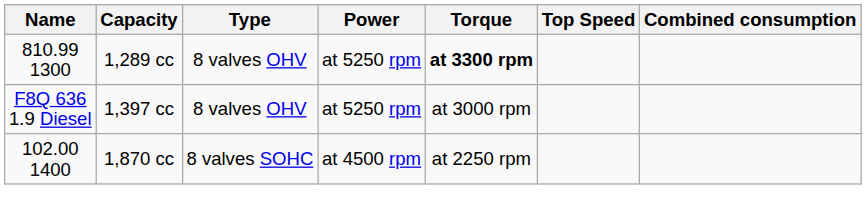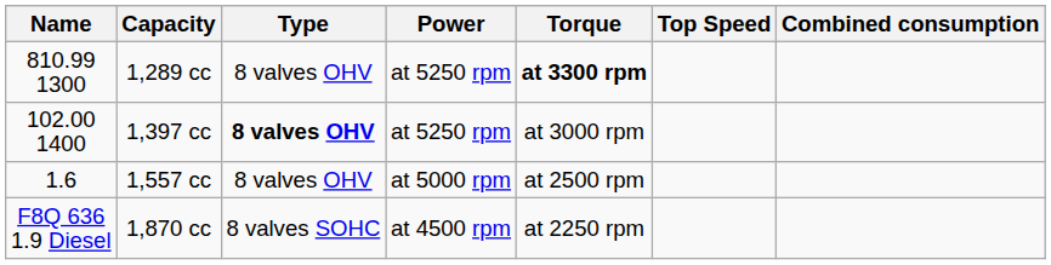 <table class="wikitable" style="text-align:center; font-size:90%;">
 <tr style="text-align:center; background:#dcdcdc; vertical-align:middle;">
 <th>Name</th>
 <th>Capacity</th>
 <th>Type</th>
 <th>Power</th>
 <th>Torque</th>
 <th>Top Speed</th>
 <th>Combined consumption</th>
 </tr>
 <tr>
 <td>810.99<br>1300</td>
 <td>1,289 cc</td>
 <td>8 valves <a href='#'>OHV</a></td>
 <td> at 5250 <a href='#'>rpm</a></td>
 <td><strong> at 3300 rpm</strong></td>
 <td></td>
 <td></td>
 </tr>
 <tr>
-<td><a href='#'>F8Q 636</a><br>1.9 <a href='#'>Diesel</a></td>
+<td>102.00<br>1400</td>
 <td>1,397 cc</td>
-<td>8 valves <a href='#'>OHV</a></td>
+<td><strong>8 valves <a href='#'>OHV</a></strong></td>
 <td> at 5250 <a href='#'>rpm</a></td>
 <td> at 3000 rpm</td>
 <td></td>
 <td></td>
 </tr>
 <tr>
-<td>102.00<br>1400</td>
+<td>1.6</td>
+<td>1,557 cc</td>
+<td>8 valves <a href='#'>OHV</a></td>
+<td> at 5000 <a href='#'>rpm</a></td>
+<td> at 2500 rpm</td>
+<td></td>
+<td></td>
+</tr>
+<tr>
+<td><a href='#'>F8Q 636</a><br>1.9 <a href='#'>Diesel</a></td>
 <td>1,870 cc</td>
 <td>8 valves <a href='#'>SOHC</a></td>
 <td> at 4500 <a href='#'>rpm</a></td>
 <td> at 2250 rpm</td>
 <td></td>
 <td></td>
 </tr>
 </table>
